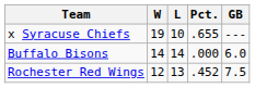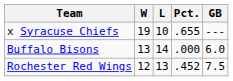 <table class="wikitable sortable">
 <tr>
 <th>Team</th>
 <th>W</th>
 <th>L</th>
 <th>Pct.</th>
 <th>GB</th>
 </tr>
 <tr>
 <td>x <a href='#'>Syracuse Chiefs</a></td>
 <td>19</td>
 <td>10</td>
 <td>.655</td>
 <td>---</td>
 </tr>
 <tr>
 <td><a href='#'>Buffalo Bisons</a></td>
-<td>14</td>
+<td>13</td>
 <td>14</td>
 <td>.000</td>
 <td>6.0</td>
 </tr>
 <tr>
 <td><a href='#'>Rochester Red Wings</a></td>
 <td>12</td>
 <td>13</td>
 <td>.452</td>
 <td>7.5</td>
 </tr>
 </table>
